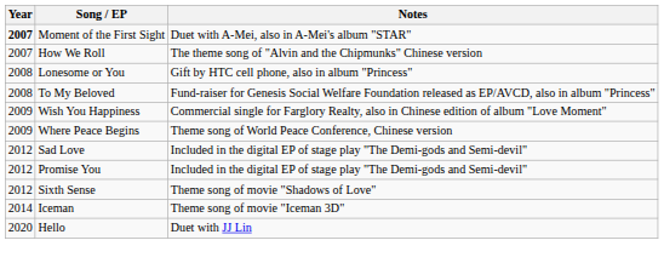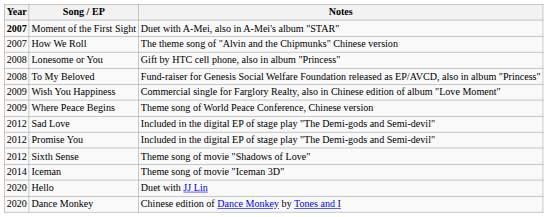 <table class="wikitable sortable">
 <tr>
 <th>Year</th>
 <th>Song / EP</th>
 <th ! class="unsortable">Notes</th>
 </tr>
 <tr>
 <td><strong>2007</strong></td>
 <td>Moment of the First Sight</td>
 <td>Duet with A-Mei, also in A-Mei's album "STAR"</td>
 </tr>
 <tr>
 <td>2007</td>
 <td>How We Roll</td>
 <td>The theme song of "Alvin and the Chipmunks" Chinese version</td>
 </tr>
 <tr>
 <td>2008</td>
 <td>Lonesome or You</td>
 <td>Gift by HTC cell phone, also in album "Princess"</td>
 </tr>
 <tr>
 <td>2008</td>
 <td>To My Beloved</td>
 <td>Fund-raiser for Genesis Social Welfare Foundation released as EP/AVCD, also in album "Princess"</td>
 </tr>
 <tr>
 <td>2009</td>
 <td>Wish You Happiness</td>
 <td>Commercial single for Farglory Realty, also in Chinese edition of album "Love Moment"</td>
 </tr>
 <tr>
 <td>2009</td>
 <td>Where Peace Begins</td>
 <td>Theme song of World Peace Conference, Chinese version</td>
 </tr>
 <tr>
 <td>2012</td>
 <td>Sad Love</td>
 <td>Included in the digital EP of stage play "The Demi-gods and Semi-devil"</td>
 </tr>
 <tr>
 <td>2012</td>
 <td>Promise You</td>
 <td>Included in the digital EP of stage play "The Demi-gods and Semi-devil"</td>
 </tr>
 <tr>
 <td>2012</td>
 <td>Sixth Sense</td>
 <td>Theme song of movie "Shadows of Love"</td>
 </tr>
 <tr>
 <td>2014</td>
 <td>Iceman</td>
 <td>Theme song of movie "Iceman 3D"</td>
 </tr>
 <tr>
 <td>2020</td>
 <td>Hello</td>
 <td>Duet with <a href='#'>JJ Lin</a></td>
 </tr>
+<tr>
+<td>2020</td>
+<td>Dance Monkey</td>
+<td>Chinese edition of <a href='#'>Dance Monkey</a> by <a href='#'>Tones and I</a></td>
+</tr>
 </table>
